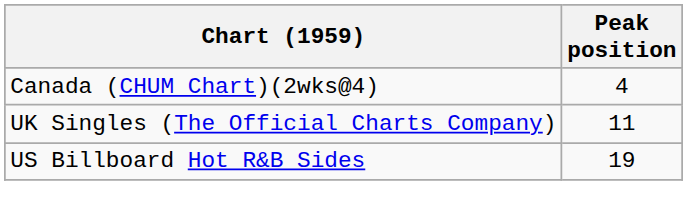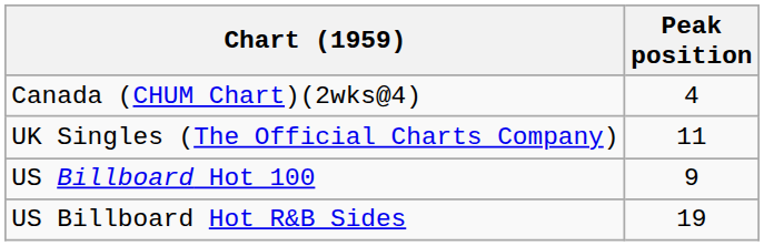 <table class="wikitable sortable">
 <tr>
 <th>Chart (1959)</th>
 <th>Peak<br>position</th>
 </tr>
 <tr>
 <td>Canada (<a href='#'>CHUM Chart</a>)(2wks@4)</td>
 <td align="center">4</td>
 </tr>
 <tr>
 <td>UK Singles (<a href='#'>The Official Charts Company</a>)</td>
 <td align="center">11</td>
 </tr>
 <tr>
+<td align="left">US <a href='#'><em>Billboard</em> Hot 100</a></td>
+<td align="center">9</td>
+</tr>
+<tr>
 <td align="left">US  Billboard <a href='#'>Hot R&B Sides</a></td>
 <td align="center">19</td>
 </tr>
 </table>
